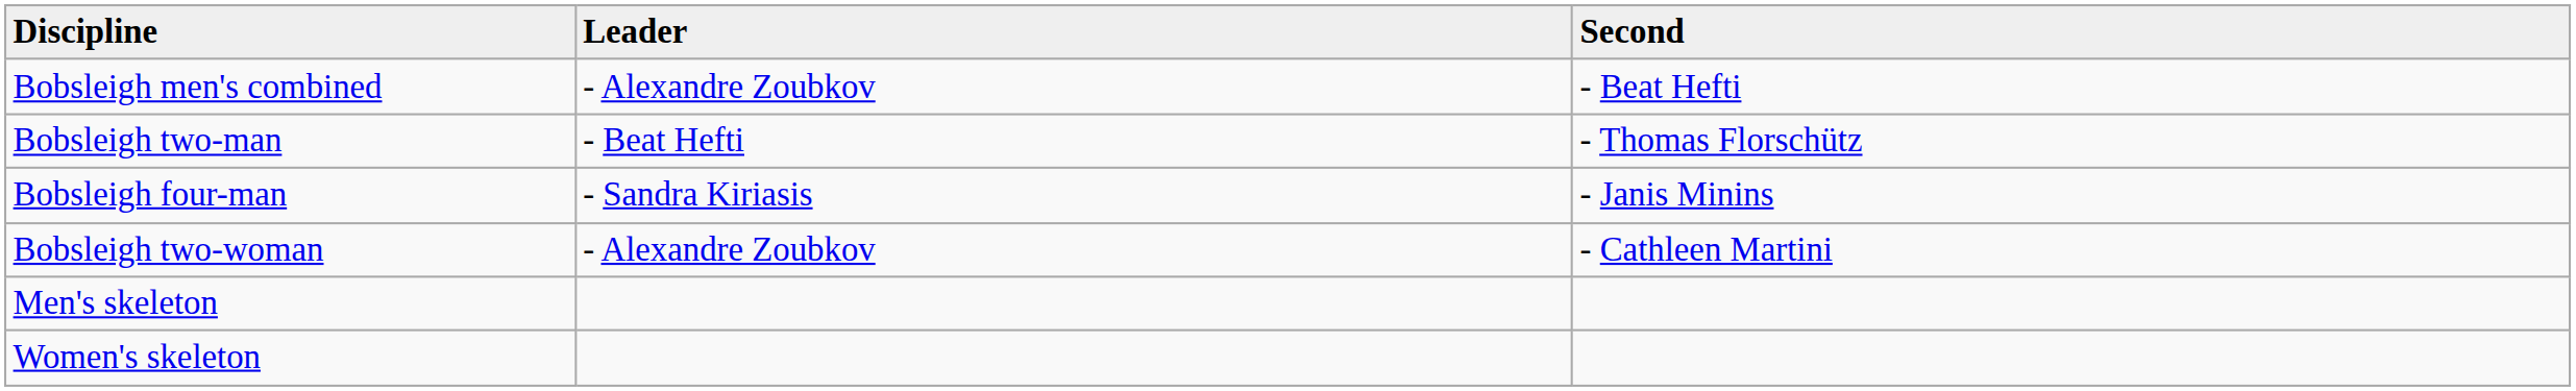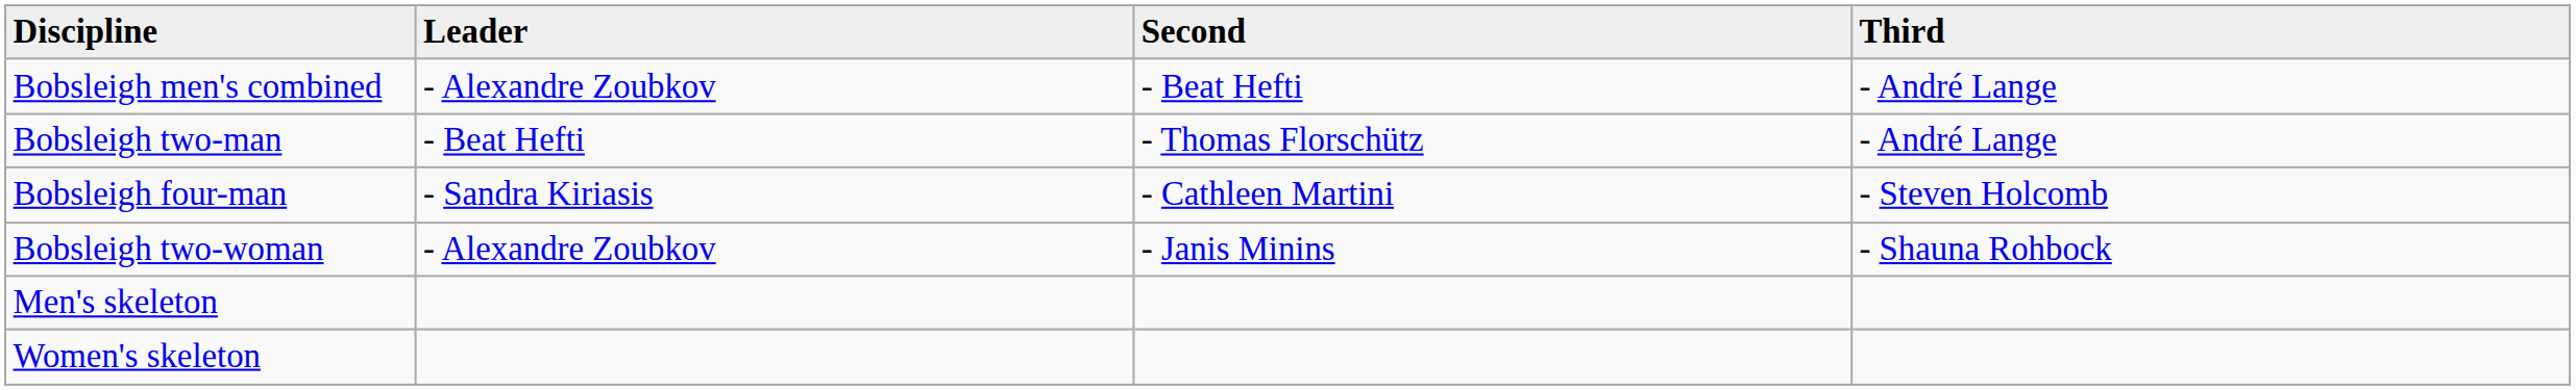 <table class="wikitable" width="95%">
 <tr bgcolor="#efefef">
 <td width="16%"><strong>Discipline</strong></td>
 <td width="28%"><strong>Leader</strong></td>
 <td width="28%"><strong>Second</strong></td>
+<td width="28%"><strong>Third</strong></td>
 </tr>
 <tr>
 <td><a href='#'>Bobsleigh men's combined</a></td>
 <td> - <a href='#'>Alexandre Zoubkov</a></td>
 <td> - <a href='#'>Beat Hefti</a></td>
+<td> - <a href='#'>André Lange</a></td>
 </tr>
 <tr>
 <td><a href='#'>Bobsleigh two-man</a></td>
 <td> - <a href='#'>Beat Hefti</a></td>
 <td> - <a href='#'>Thomas Florschütz</a></td>
+<td> - <a href='#'>André Lange</a></td>
 </tr>
 <tr>
 <td><a href='#'>Bobsleigh four-man</a></td>
 <td> - <a href='#'>Sandra Kiriasis</a></td>
-<td> - <a href='#'>Janis Minins</a></td>
+<td> - <a href='#'>Cathleen Martini</a></td>
+<td> - <a href='#'>Steven Holcomb</a></td>
 </tr>
 <tr>
 <td><a href='#'>Bobsleigh two-woman</a></td>
 <td> - <a href='#'>Alexandre Zoubkov</a></td>
-<td> - <a href='#'>Cathleen Martini</a></td>
+<td> - <a href='#'>Janis Minins</a></td>
+<td> - <a href='#'>Shauna Rohbock</a></td>
 </tr>
 <tr valign="top">
 <td><a href='#'>Men's skeleton</a></td>
+<td></td>
 <td></td>
 <td></td>
 </tr>
 <tr>
 <td><a href='#'>Women's skeleton</a></td>
 <td></td>
 <td></td>
+<td></td>
 </tr>
 </table>
